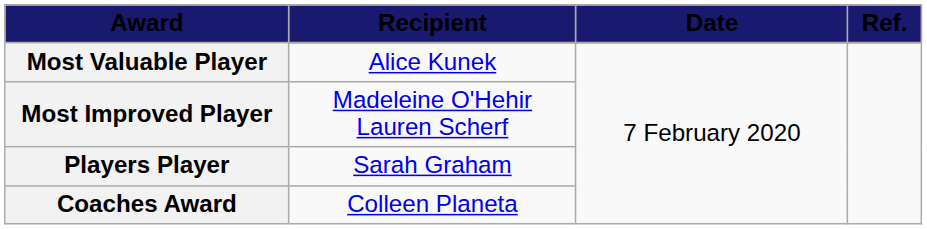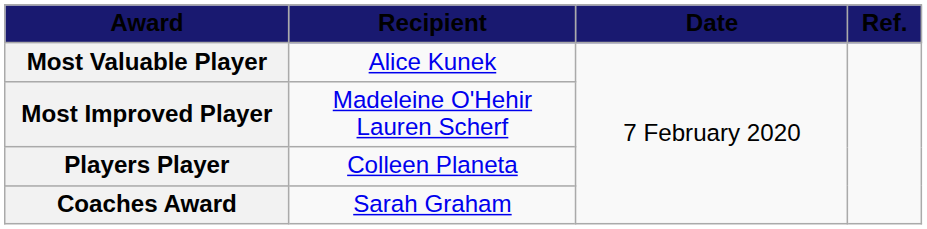 <table class="wikitable sortable sortable" style="text-align: center">
 <tr>
 <th style="background:midnightblue" width="10%"><span>Award</span></th>
 <th style="background:midnightblue" width="10%"><span>Recipient</span></th>
 <th style="background:midnightblue" width="10%"><span>Date</span></th>
 <th style="background:midnightblue" width="1%" class="unsortable"><span>Ref.</span></th>
 </tr>
 <tr>
 <th rowspan=1>Most Valuable Player</th>
 <td><a href='#'>Alice Kunek</a></td>
 <td rowspan=4>7 February 2020</td>
 <td rowspan=4></td>
 </tr>
 <tr>
 <th rowspan=1>Most Improved Player</th>
 <td><a href='#'>Madeleine O'Hehir</a> <br> <a href='#'>Lauren Scherf</a></td>
 </tr>
 <tr>
 <th rowspan=1>Players Player</th>
-<td><a href='#'>Sarah Graham</a></td>
+<td><a href='#'>Colleen Planeta</a></td>
 </tr>
 <tr>
 <th rowspan=1>Coaches Award</th>
-<td><a href='#'>Colleen Planeta</a></td>
+<td><a href='#'>Sarah Graham</a></td>
 </tr>
 </table>
